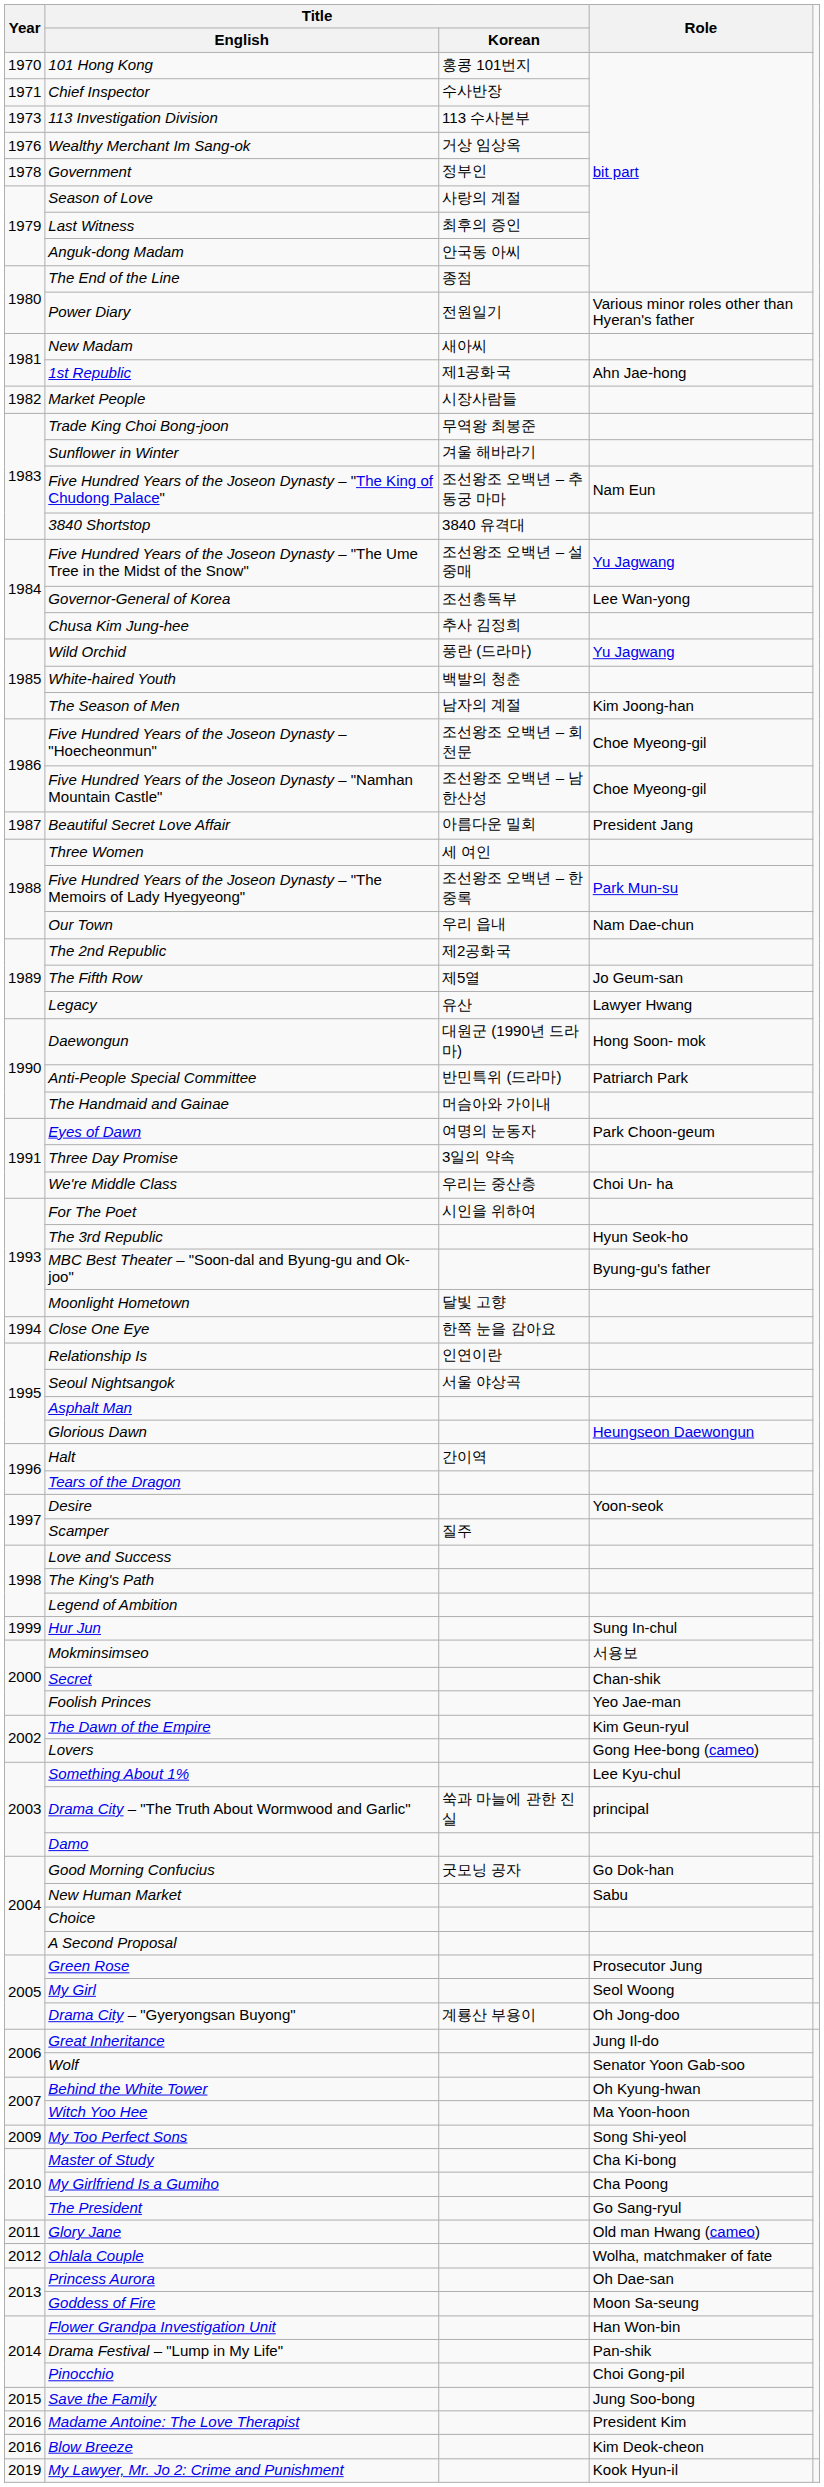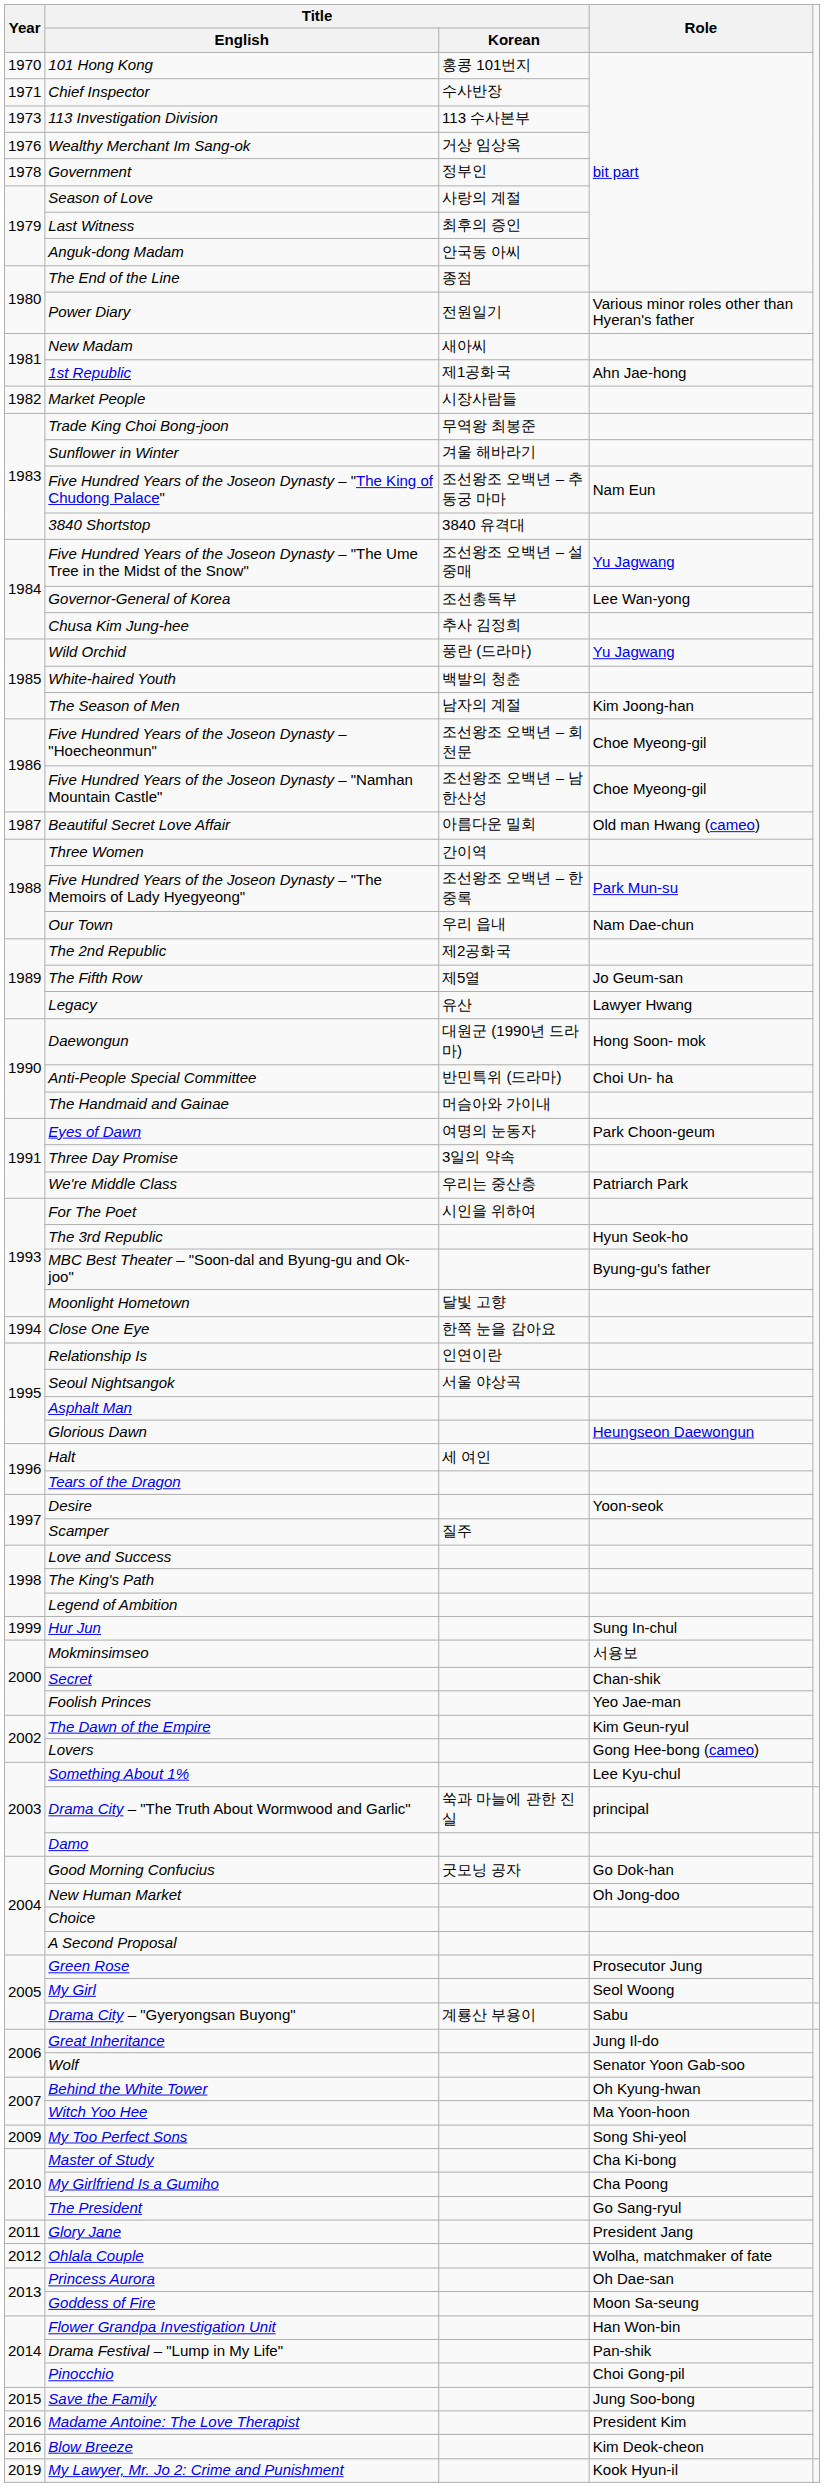 <table class="wikitable sortable">
 <tr>
 <th rowspan="2">Year</th>
 <th colspan="2">Title</th>
 <th rowspan="2">Role</th>
 </tr>
 <tr>
 <th>English</th>
 <th>Korean</th>
 </tr>
 <tr>
 <td>1970</td>
 <td><em>101 Hong Kong</em></td>
 <td>홍콩 101번지</td>
 <td rowspan="9"><a href='#'>bit part</a></td>
 </tr>
 <tr>
 <td>1971</td>
 <td><em>Chief Inspector</em></td>
 <td>수사반장</td>
 </tr>
 <tr>
 <td>1973</td>
 <td><em>113 Investigation Division</em></td>
 <td>113 수사본부</td>
 </tr>
 <tr>
 <td>1976</td>
 <td><em>Wealthy Merchant Im Sang-ok</em></td>
 <td>거상 임상옥</td>
 </tr>
 <tr>
 <td>1978</td>
 <td><em>Government</em></td>
 <td>정부인</td>
 </tr>
 <tr>
 <td rowspan="3">1979</td>
 <td><em>Season of Love</em></td>
 <td>사랑의 계절</td>
 </tr>
 <tr>
 <td><em>Last Witness</em></td>
 <td>최후의 증인</td>
 </tr>
 <tr>
 <td><em>Anguk-dong Madam</em></td>
 <td>안국동 아씨</td>
 </tr>
 <tr>
 <td rowspan="2">1980</td>
 <td><em>The End of the Line</em></td>
 <td>종점</td>
 </tr>
 <tr>
 <td><em>Power Diary</em></td>
 <td>전원일기</td>
 <td>Various minor roles other than Hyeran's father</td>
 </tr>
 <tr>
 <td rowspan="2">1981</td>
 <td><em>New Madam</em></td>
 <td>새아씨</td>
 <td></td>
 </tr>
 <tr>
 <td><em><a href='#'>1st Republic</a></em></td>
 <td>제1공화국</td>
 <td>Ahn Jae-hong</td>
 </tr>
 <tr>
 <td>1982</td>
 <td><em>Market People</em></td>
 <td>시장사람들</td>
 <td></td>
 </tr>
 <tr>
 <td rowspan="4">1983</td>
 <td><em>Trade King Choi Bong-joon</em></td>
 <td>무역왕 최봉준</td>
 <td></td>
 </tr>
 <tr>
 <td><em>Sunflower in Winter</em></td>
 <td>겨울 해바라기</td>
 <td></td>
 </tr>
 <tr>
 <td><em>Five Hundred Years of the Joseon Dynasty</em> – "<a href='#'>The King of Chudong Palace</a>"</td>
 <td>조선왕조 오백년 – 추동궁 마마</td>
 <td>Nam Eun</td>
 </tr>
 <tr>
 <td><em>3840 Shortstop</em></td>
 <td>3840 유격대</td>
 <td></td>
 </tr>
 <tr>
 <td rowspan="3">1984</td>
 <td><em>Five Hundred Years of the Joseon Dynasty</em> – "The Ume Tree in the Midst of the Snow"</td>
 <td>조선왕조 오백년 – 설중매</td>
 <td><a href='#'>Yu Jagwang</a></td>
 </tr>
 <tr>
 <td><em>Governor-General of Korea</em></td>
 <td>조선총독부</td>
 <td>Lee Wan-yong</td>
 </tr>
 <tr>
 <td><em>Chusa Kim Jung-hee</em></td>
 <td>추사 김정희</td>
 <td></td>
 </tr>
 <tr>
 <td rowspan="3">1985</td>
 <td><em>Wild Orchid</em></td>
 <td>풍란 (드라마)</td>
 <td><a href='#'>Yu Jagwang</a></td>
 </tr>
 <tr>
 <td><em>White-haired Youth</em></td>
 <td>백발의 청춘</td>
 <td></td>
 </tr>
 <tr>
 <td><em>The Season of Men</em></td>
 <td>남자의 계절</td>
 <td>Kim Joong-han</td>
 </tr>
 <tr>
 <td rowspan="2">1986</td>
 <td><em>Five Hundred Years of the Joseon Dynasty</em> – "Hoecheonmun"</td>
 <td>조선왕조 오백년 – 회천문</td>
 <td>Choe Myeong-gil</td>
 </tr>
 <tr>
 <td><em>Five Hundred Years of the Joseon Dynasty</em> – "Namhan Mountain Castle"</td>
 <td>조선왕조 오백년 – 남한산성</td>
 <td>Choe Myeong-gil</td>
 </tr>
 <tr>
 <td>1987</td>
 <td><em>Beautiful Secret Love Affair</em></td>
 <td>아름다운 밀회</td>
-<td>President Jang</td>
+<td>Old man Hwang (<a href='#'>cameo</a>)</td>
 </tr>
 <tr>
 <td rowspan="3">1988</td>
 <td><em>Three Women</em></td>
-<td>세 여인</td>
+<td>간이역</td>
 <td></td>
 </tr>
 <tr>
 <td><em>Five Hundred Years of the Joseon Dynasty</em> – "The Memoirs of Lady Hyegyeong"</td>
 <td>조선왕조 오백년 – 한중록</td>
 <td><a href='#'>Park Mun-su</a></td>
 </tr>
 <tr>
 <td><em>Our Town</em></td>
 <td>우리 읍내</td>
 <td>Nam Dae-chun</td>
 </tr>
 <tr>
 <td rowspan="3">1989</td>
 <td><em>The 2nd Republic</em></td>
 <td>제2공화국</td>
 <td></td>
 </tr>
 <tr>
 <td><em>The Fifth Row</em></td>
 <td>제5열</td>
 <td>Jo Geum-san</td>
 </tr>
 <tr>
 <td><em>Legacy</em></td>
 <td>유산</td>
 <td>Lawyer Hwang</td>
 </tr>
 <tr>
 <td rowspan="3">1990</td>
 <td><em>Daewongun</em></td>
 <td>대원군 (1990년 드라마)</td>
 <td>Hong Soon- mok</td>
 </tr>
 <tr>
 <td><em>Anti-People Special Committee</em></td>
 <td>반민특위 (드라마)</td>
-<td>Patriarch Park</td>
+<td>Choi Un- ha</td>
 </tr>
 <tr>
 <td><em>The Handmaid and Gainae</em></td>
 <td>머슴아와 가이내</td>
 <td></td>
 </tr>
 <tr>
 <td rowspan="3">1991</td>
 <td><em><a href='#'>Eyes of Dawn</a></em></td>
 <td>여명의 눈동자</td>
 <td>Park Choon-geum</td>
 </tr>
 <tr>
 <td><em>Three Day Promise</em></td>
 <td>3일의 약속</td>
 <td></td>
 </tr>
 <tr>
 <td><em>We're Middle Class</em></td>
 <td>우리는 중산층</td>
-<td>Choi Un- ha</td>
+<td>Patriarch Park</td>
 </tr>
 <tr>
 <td rowspan="4">1993</td>
 <td><em>For The Poet</em></td>
 <td>시인을 위하여</td>
 <td></td>
 </tr>
 <tr>
 <td><em>The 3rd Republic</em></td>
 <td></td>
 <td>Hyun Seok-ho</td>
 </tr>
 <tr>
 <td><em>MBC Best Theater</em> – "Soon-dal and Byung-gu and Ok-joo"</td>
 <td></td>
 <td>Byung-gu's father</td>
 </tr>
 <tr>
 <td><em>Moonlight Hometown</em></td>
 <td>달빛 고향</td>
 <td></td>
 </tr>
 <tr>
 <td>1994</td>
 <td><em>Close One Eye</em></td>
 <td>한쪽 눈을 감아요</td>
 <td></td>
 </tr>
 <tr>
 <td rowspan="4">1995</td>
 <td><em>Relationship Is</em></td>
 <td>인연이란</td>
 <td></td>
 </tr>
 <tr>
 <td><em>Seoul Nightsangok</em></td>
 <td>서울 야상곡</td>
 <td></td>
 </tr>
 <tr>
 <td><em><a href='#'>Asphalt Man</a></em></td>
 <td></td>
 <td></td>
 </tr>
 <tr>
 <td><em>Glorious Dawn</em></td>
 <td></td>
 <td><a href='#'>Heungseon Daewongun</a></td>
 </tr>
 <tr>
 <td rowspan="2">1996</td>
 <td><em>Halt</em></td>
-<td>간이역</td>
+<td>세 여인</td>
 <td></td>
 </tr>
 <tr>
 <td><em><a href='#'>Tears of the Dragon</a></em></td>
 <td></td>
 <td></td>
 </tr>
 <tr>
 <td rowspan="2">1997</td>
 <td><em>Desire</em></td>
 <td></td>
 <td>Yoon-seok</td>
 </tr>
 <tr>
 <td><em>Scamper</em></td>
 <td>질주</td>
 <td></td>
 </tr>
 <tr>
 <td rowspan="3">1998</td>
 <td><em>Love and Success</em></td>
 <td></td>
 <td></td>
 </tr>
 <tr>
 <td><em>The King's Path</em></td>
 <td></td>
 <td></td>
 </tr>
 <tr>
 <td><em>Legend of Ambition</em></td>
 <td></td>
 <td></td>
 </tr>
 <tr>
 <td>1999</td>
 <td><em><a href='#'>Hur Jun</a></em></td>
 <td></td>
 <td>Sung In-chul</td>
 </tr>
 <tr>
 <td rowspan="3">2000</td>
 <td><em>Mokminsimseo</em></td>
 <td></td>
 <td>서용보</td>
 </tr>
 <tr>
 <td><em><a href='#'>Secret</a></em></td>
 <td></td>
 <td>Chan-shik</td>
 </tr>
 <tr>
 <td><em>Foolish Princes</em></td>
 <td></td>
 <td>Yeo Jae-man</td>
 </tr>
 <tr>
 <td rowspan="2">2002</td>
 <td><em><a href='#'>The Dawn of the Empire</a></em></td>
 <td></td>
 <td>Kim Geun-ryul</td>
 </tr>
 <tr>
 <td><em>Lovers</em></td>
 <td></td>
 <td>Gong Hee-bong (<a href='#'>cameo</a>)</td>
 </tr>
 <tr>
 <td rowspan="3">2003</td>
 <td><em><a href='#'>Something About 1%</a></em></td>
 <td></td>
 <td>Lee Kyu-chul</td>
 </tr>
 <tr>
 <td><em><a href='#'>Drama City</a></em> – "The Truth About Wormwood and Garlic"</td>
 <td>쑥과 마늘에 관한 진실</td>
 <td>principal</td>
 <td></td>
 </tr>
 <tr>
 <td><em><a href='#'>Damo</a></em></td>
 <td></td>
 <td></td>
 </tr>
 <tr>
 <td rowspan="4">2004</td>
 <td><em>Good Morning Confucius</em></td>
 <td>굿모닝 공자</td>
 <td>Go Dok-han</td>
 </tr>
 <tr>
 <td><em>New Human Market</em></td>
 <td></td>
-<td>Sabu</td>
+<td>Oh Jong-doo</td>
 </tr>
 <tr>
 <td><em>Choice</em></td>
 <td></td>
 <td></td>
 </tr>
 <tr>
 <td><em>A Second Proposal</em></td>
 <td></td>
 <td></td>
 </tr>
 <tr>
 <td rowspan="3">2005</td>
 <td><em><a href='#'>Green Rose</a></em></td>
 <td></td>
 <td>Prosecutor Jung</td>
 </tr>
 <tr>
 <td><em><a href='#'>My Girl</a></em></td>
 <td></td>
 <td>Seol Woong</td>
 </tr>
 <tr>
 <td><em><a href='#'>Drama City</a></em> – "Gyeryongsan Buyong"</td>
 <td>계룡산 부용이</td>
-<td>Oh Jong-doo</td>
+<td>Sabu</td>
 <td></td>
 </tr>
 <tr>
 <td rowspan="2">2006</td>
 <td><em><a href='#'>Great Inheritance</a></em></td>
 <td></td>
 <td>Jung Il-do</td>
 </tr>
 <tr>
 <td><em>Wolf</em></td>
 <td></td>
 <td>Senator Yoon Gab-soo</td>
 </tr>
 <tr>
 <td rowspan="2">2007</td>
 <td><em><a href='#'>Behind the White Tower</a></em></td>
 <td></td>
 <td>Oh Kyung-hwan</td>
 </tr>
 <tr>
 <td><em><a href='#'>Witch Yoo Hee</a></em></td>
 <td></td>
 <td>Ma Yoon-hoon</td>
 </tr>
 <tr>
 <td>2009</td>
 <td><em><a href='#'>My Too Perfect Sons</a></em></td>
 <td></td>
 <td>Song Shi-yeol</td>
 </tr>
 <tr>
 <td rowspan="3">2010</td>
 <td><em><a href='#'>Master of Study</a></em></td>
 <td></td>
 <td>Cha Ki-bong</td>
 </tr>
 <tr>
 <td><em><a href='#'>My Girlfriend Is a Gumiho</a></em></td>
 <td></td>
 <td>Cha Poong</td>
 </tr>
 <tr>
 <td><em><a href='#'>The President</a></em></td>
 <td></td>
 <td>Go Sang-ryul</td>
 </tr>
 <tr>
 <td>2011</td>
 <td><em><a href='#'>Glory Jane</a></em></td>
 <td></td>
-<td>Old man Hwang (<a href='#'>cameo</a>)</td>
+<td>President Jang</td>
 </tr>
 <tr>
 <td>2012</td>
 <td><em><a href='#'>Ohlala Couple</a></em></td>
 <td></td>
 <td>Wolha, matchmaker of fate</td>
 </tr>
 <tr>
 <td rowspan="2">2013</td>
 <td><em><a href='#'>Princess Aurora</a></em></td>
 <td></td>
 <td>Oh Dae-san</td>
 </tr>
 <tr>
 <td><em><a href='#'>Goddess of Fire</a></em></td>
 <td></td>
 <td>Moon Sa-seung</td>
 </tr>
 <tr>
 <td rowspan="3">2014</td>
 <td><em><a href='#'>Flower Grandpa Investigation Unit</a></em></td>
 <td></td>
 <td>Han Won-bin</td>
 </tr>
 <tr>
 <td><em>Drama Festival</em> – "Lump in My Life"</td>
 <td></td>
 <td>Pan-shik</td>
 </tr>
 <tr>
 <td><em><a href='#'>Pinocchio</a></em></td>
 <td></td>
 <td>Choi Gong-pil</td>
 </tr>
 <tr>
 <td>2015</td>
 <td><em><a href='#'>Save the Family</a></em></td>
 <td></td>
 <td>Jung Soo-bong</td>
 </tr>
 <tr>
 <td>2016</td>
 <td><em><a href='#'>Madame Antoine: The Love Therapist</a></em></td>
 <td></td>
 <td>President Kim</td>
 </tr>
 <tr>
 <td>2016</td>
 <td><em><a href='#'>Blow Breeze</a></em></td>
 <td></td>
 <td>Kim Deok-cheon</td>
 </tr>
 <tr>
 <td>2019</td>
 <td><em><a href='#'>My Lawyer, Mr. Jo 2: Crime and Punishment</a> </em></td>
 <td></td>
 <td>Kook Hyun-il</td>
 <td></td>
 </tr>
 </table>
